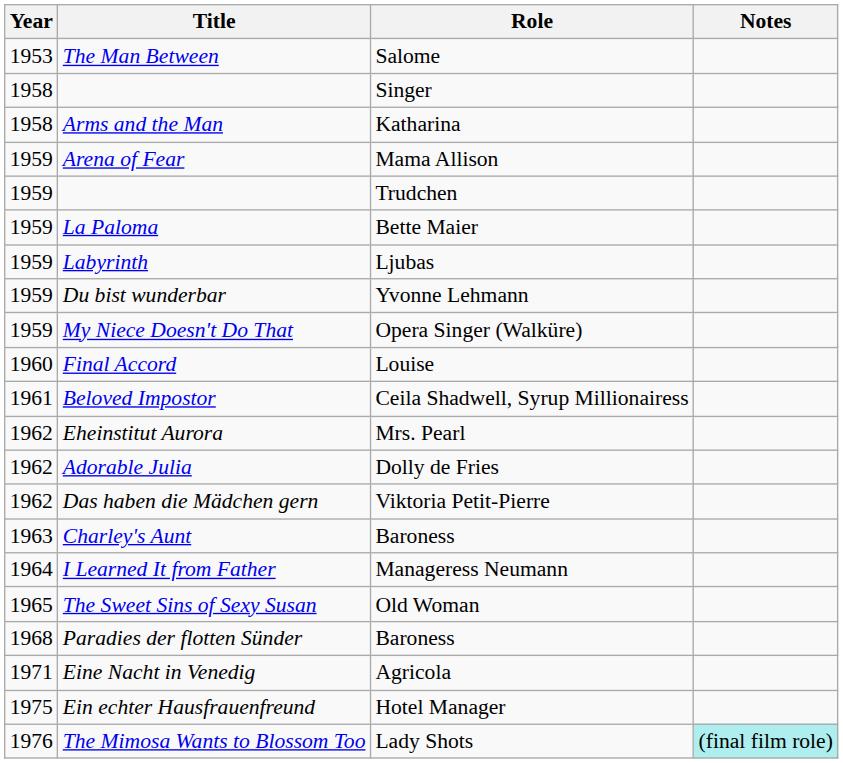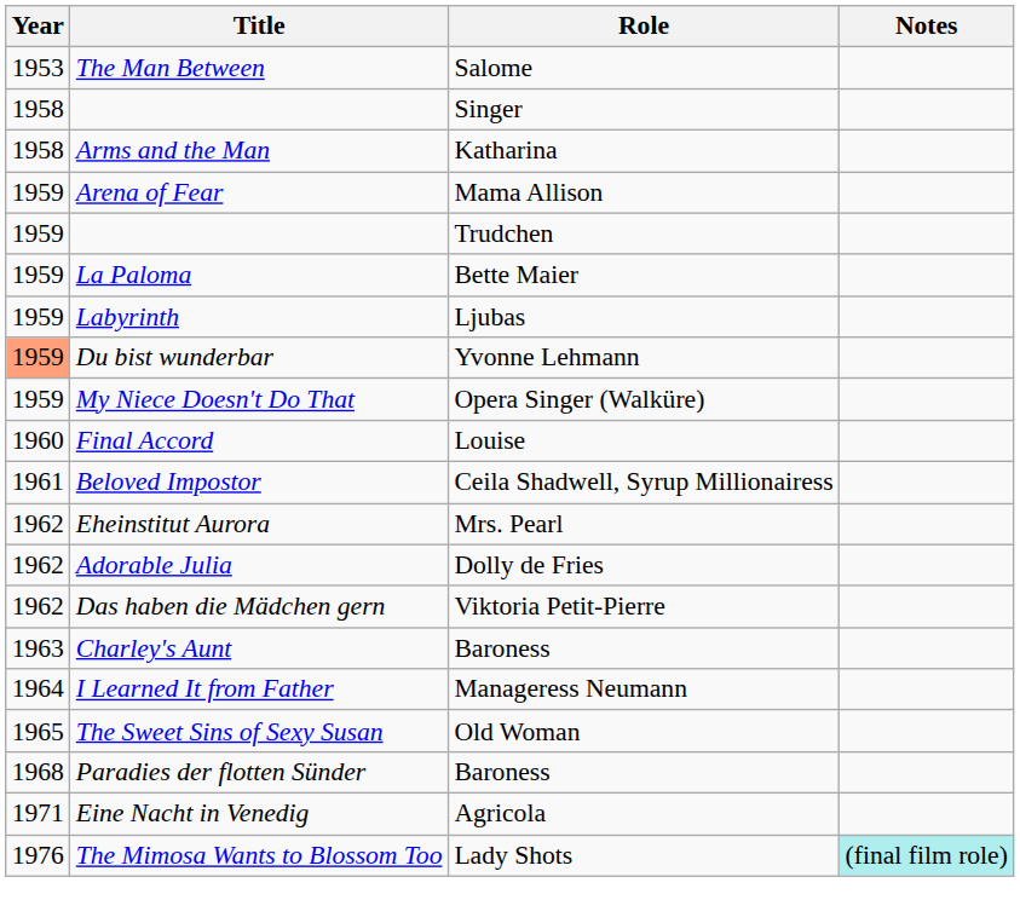 <table class="wikitable">
 <tr>
 <th>Year</th>
 <th>Title</th>
 <th>Role</th>
 <th>Notes</th>
 </tr>
 <tr>
 <td>1953</td>
 <td><em><a href='#'>The Man Between</a></em></td>
 <td>Salome</td>
 <td></td>
 </tr>
 <tr>
 <td>1958</td>
 <td><em></em></td>
 <td>Singer</td>
 <td></td>
 </tr>
 <tr>
 <td>1958</td>
 <td><em><a href='#'>Arms and the Man</a></em></td>
 <td>Katharina</td>
 <td></td>
 </tr>
 <tr>
 <td>1959</td>
 <td><em><a href='#'>Arena of Fear</a></em></td>
 <td>Mama Allison</td>
 <td></td>
 </tr>
 <tr>
 <td>1959</td>
 <td><em></em></td>
 <td>Trudchen</td>
 <td></td>
 </tr>
 <tr>
 <td>1959</td>
 <td><em><a href='#'>La Paloma</a></em></td>
 <td>Bette Maier</td>
 <td></td>
 </tr>
 <tr>
 <td>1959</td>
 <td><em><a href='#'>Labyrinth</a></em></td>
 <td>Ljubas</td>
 <td></td>
 </tr>
 <tr>
-<td>1959</td>
+<td style="background: lightsalmon;">1959</td>
 <td><em>Du bist wunderbar</em></td>
 <td>Yvonne Lehmann</td>
 <td></td>
 </tr>
 <tr>
 <td>1959</td>
 <td><em><a href='#'>My Niece Doesn't Do That</a></em></td>
 <td>Opera Singer (Walküre)</td>
 <td></td>
 </tr>
 <tr>
 <td>1960</td>
 <td><em><a href='#'>Final Accord</a></em></td>
 <td>Louise</td>
 <td></td>
 </tr>
 <tr>
 <td>1961</td>
 <td><em><a href='#'>Beloved Impostor</a></em></td>
 <td>Ceila Shadwell, Syrup Millionairess</td>
 <td></td>
 </tr>
 <tr>
 <td>1962</td>
 <td><em>Eheinstitut Aurora</em></td>
 <td>Mrs. Pearl</td>
 <td></td>
 </tr>
 <tr>
 <td>1962</td>
 <td><em><a href='#'>Adorable Julia</a></em></td>
 <td>Dolly de Fries</td>
 <td></td>
 </tr>
 <tr>
 <td>1962</td>
 <td><em>Das haben die Mädchen gern</em></td>
 <td>Viktoria Petit-Pierre</td>
 <td></td>
 </tr>
 <tr>
 <td>1963</td>
 <td><em><a href='#'>Charley's Aunt</a></em></td>
 <td>Baroness</td>
 <td></td>
 </tr>
 <tr>
 <td>1964</td>
 <td><em><a href='#'>I Learned It from Father</a></em></td>
 <td>Manageress Neumann</td>
 <td></td>
 </tr>
 <tr>
 <td>1965</td>
 <td><em><a href='#'>The Sweet Sins of Sexy Susan</a></em></td>
 <td>Old Woman</td>
 <td></td>
 </tr>
 <tr>
 <td>1968</td>
 <td><em>Paradies der flotten Sünder</em></td>
 <td>Baroness</td>
 <td></td>
 </tr>
 <tr>
 <td>1971</td>
 <td><em>Eine Nacht in Venedig</em></td>
 <td>Agricola</td>
 <td></td>
 </tr>
 <tr>
-<td>1975</td>
-<td><em>Ein echter Hausfrauenfreund</em></td>
-<td>Hotel Manager</td>
-<td></td>
-</tr>
-<tr>
 <td>1976</td>
 <td><em><a href='#'>The Mimosa Wants to Blossom Too</a></em></td>
 <td>Lady Shots</td>
 <td style="background: paleturquoise;">(final film role)</td>
 </tr>
 </table>
